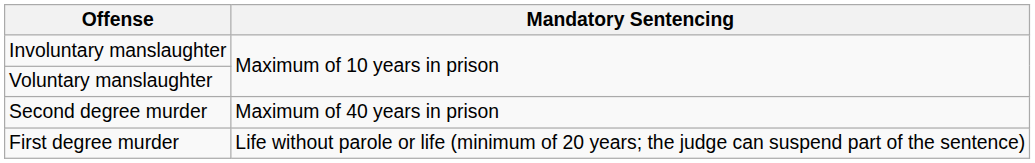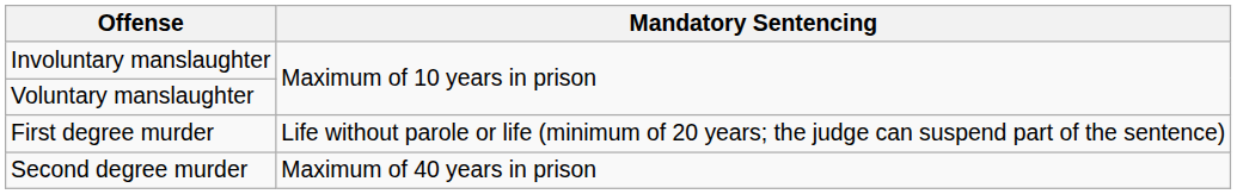 <table class="wikitable">
 <tr>
 <th>Offense</th>
 <th>Mandatory Sentencing</th>
 </tr>
 <tr>
 <td>Involuntary manslaughter</td>
 <td rowspan="2">Maximum of 10 years in prison</td>
 </tr>
 <tr>
 <td>Voluntary manslaughter</td>
 </tr>
 <tr>
+<td>First degree murder</td>
+<td>Life without parole or life (minimum of 20 years; the judge can suspend part of the sentence)</td>
+</tr>
+<tr>
 <td>Second degree murder</td>
 <td>Maximum of 40 years in prison</td>
 </tr>
-<tr>
-<td>First degree murder</td>
-<td>Life without parole or life (minimum of 20 years; the judge can suspend part of the sentence)</td>
-</tr>
 </table>
